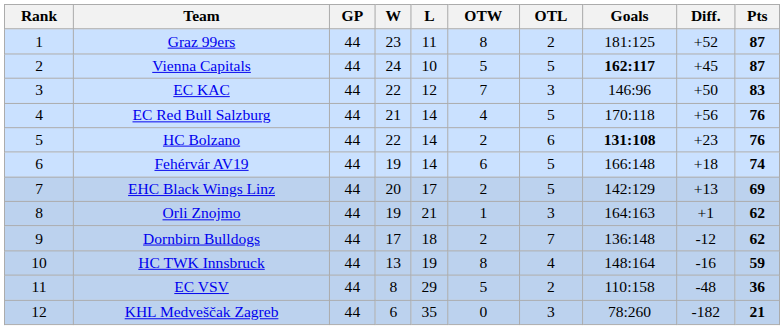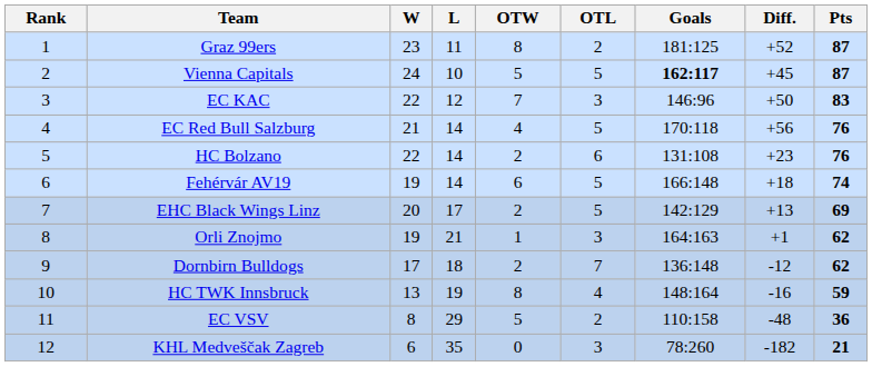 <table class="wikitable" width="800px" style="text-align: center;">
 <tr style="background-color:#c0c0c0;">
 <th>Rank</th>
 <th>Team</th>
-<th>GP</th>
 <th>W</th>
 <th>L</th>
 <th>OTW</th>
 <th>OTL</th>
 <th>Goals</th>
 <th>Diff.</th>
 <th>Pts</th>
 </tr>
 <tr bgcolor="#CAE1FF">
 <td>1</td>
 <td><a href='#'>Graz 99ers</a></td>
-<td>44</td>
 <td>23</td>
 <td>11</td>
 <td>8</td>
 <td>2</td>
 <td>181:125</td>
 <td>+52</td>
 <td><strong>87</strong></td>
 </tr>
 <tr bgcolor="#CAE1FF">
 <td>2</td>
 <td><a href='#'>Vienna Capitals</a></td>
-<td>44</td>
 <td>24</td>
 <td>10</td>
 <td>5</td>
 <td>5</td>
 <td><strong>162:117</strong></td>
 <td>+45</td>
 <td><strong>87</strong></td>
 </tr>
 <tr bgcolor="#CAE1FF">
 <td>3</td>
 <td><a href='#'>EC KAC</a></td>
-<td>44</td>
 <td>22</td>
 <td>12</td>
 <td>7</td>
 <td>3</td>
 <td>146:96</td>
 <td>+50</td>
 <td><strong>83</strong></td>
 </tr>
 <tr bgcolor="#CAE1FF">
 <td>4</td>
 <td><a href='#'>EC Red Bull Salzburg</a></td>
-<td>44</td>
 <td>21</td>
 <td>14</td>
 <td>4</td>
 <td>5</td>
 <td>170:118</td>
 <td>+56</td>
 <td><strong>76</strong></td>
 </tr>
 <tr bgcolor="#CAE1FF">
 <td>5</td>
 <td><a href='#'>HC Bolzano</a></td>
-<td>44</td>
 <td>22</td>
 <td>14</td>
 <td>2</td>
 <td>6</td>
-<td><strong>131:108</strong></td>
+<td>131:108</td>
 <td>+23</td>
 <td><strong>76</strong></td>
 </tr>
 <tr bgcolor="#CAE1FF">
 <td>6</td>
 <td><a href='#'>Fehérvár AV19</a></td>
-<td>44</td>
 <td>19</td>
 <td>14</td>
 <td>6</td>
 <td>5</td>
 <td>166:148</td>
 <td>+18</td>
 <td><strong>74</strong></td>
 </tr>
 <tr bgcolor="#BCD2EE">
 <td>7</td>
 <td><a href='#'>EHC Black Wings Linz</a></td>
-<td>44</td>
 <td>20</td>
 <td>17</td>
 <td>2</td>
 <td>5</td>
 <td>142:129</td>
 <td>+13</td>
 <td><strong>69</strong></td>
 </tr>
 <tr bgcolor="#BCD2EE">
 <td>8</td>
 <td><a href='#'>Orli Znojmo</a></td>
-<td>44</td>
 <td>19</td>
 <td>21</td>
 <td>1</td>
 <td>3</td>
 <td>164:163</td>
 <td>+1</td>
 <td><strong>62</strong></td>
 </tr>
 <tr bgcolor="#BCD2EE">
 <td>9</td>
 <td><a href='#'>Dornbirn Bulldogs</a></td>
-<td>44</td>
 <td>17</td>
 <td>18</td>
 <td>2</td>
 <td>7</td>
 <td>136:148</td>
 <td>-12</td>
 <td><strong>62</strong></td>
 </tr>
 <tr bgcolor="#BCD2EE">
 <td>10</td>
 <td><a href='#'>HC TWK Innsbruck</a></td>
-<td>44</td>
 <td>13</td>
 <td>19</td>
 <td>8</td>
 <td>4</td>
 <td>148:164</td>
 <td>-16</td>
 <td><strong>59</strong></td>
 </tr>
 <tr bgcolor="#BCD2EE">
 <td>11</td>
 <td><a href='#'>EC VSV</a></td>
-<td>44</td>
 <td>8</td>
 <td>29</td>
 <td>5</td>
 <td>2</td>
 <td>110:158</td>
 <td>-48</td>
 <td><strong>36</strong></td>
 </tr>
 <tr bgcolor="#BCD2EE">
 <td>12</td>
 <td><a href='#'>KHL Medveščak Zagreb</a></td>
-<td>44</td>
 <td>6</td>
 <td>35</td>
 <td>0</td>
 <td>3</td>
 <td>78:260</td>
 <td>-182</td>
 <td><strong>21</strong></td>
 </tr>
 </table>
